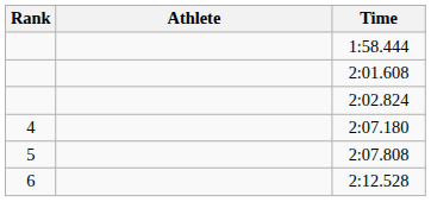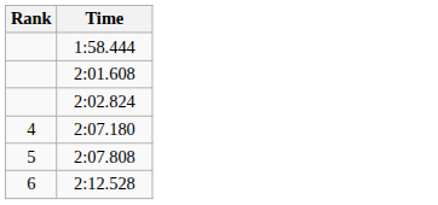 <table class=wikitable style="text-align:center">
 <tr>
 <th width=40>Rank</th>
-<th width=250>Athlete</th>
 <th width=80>Time</th>
 </tr>
 <tr>
 <td></td>
-<td align=left></td>
 <td>1:58.444</td>
 </tr>
 <tr>
 <td></td>
-<td align=left></td>
 <td>2:01.608</td>
 </tr>
 <tr>
 <td></td>
-<td align=left></td>
 <td>2:02.824</td>
 </tr>
 <tr>
 <td>4</td>
-<td align=left></td>
 <td>2:07.180</td>
 </tr>
 <tr>
 <td>5</td>
-<td align=left></td>
 <td>2:07.808</td>
 </tr>
 <tr>
 <td>6</td>
-<td align=left></td>
 <td>2:12.528</td>
 </tr>
 </table>
